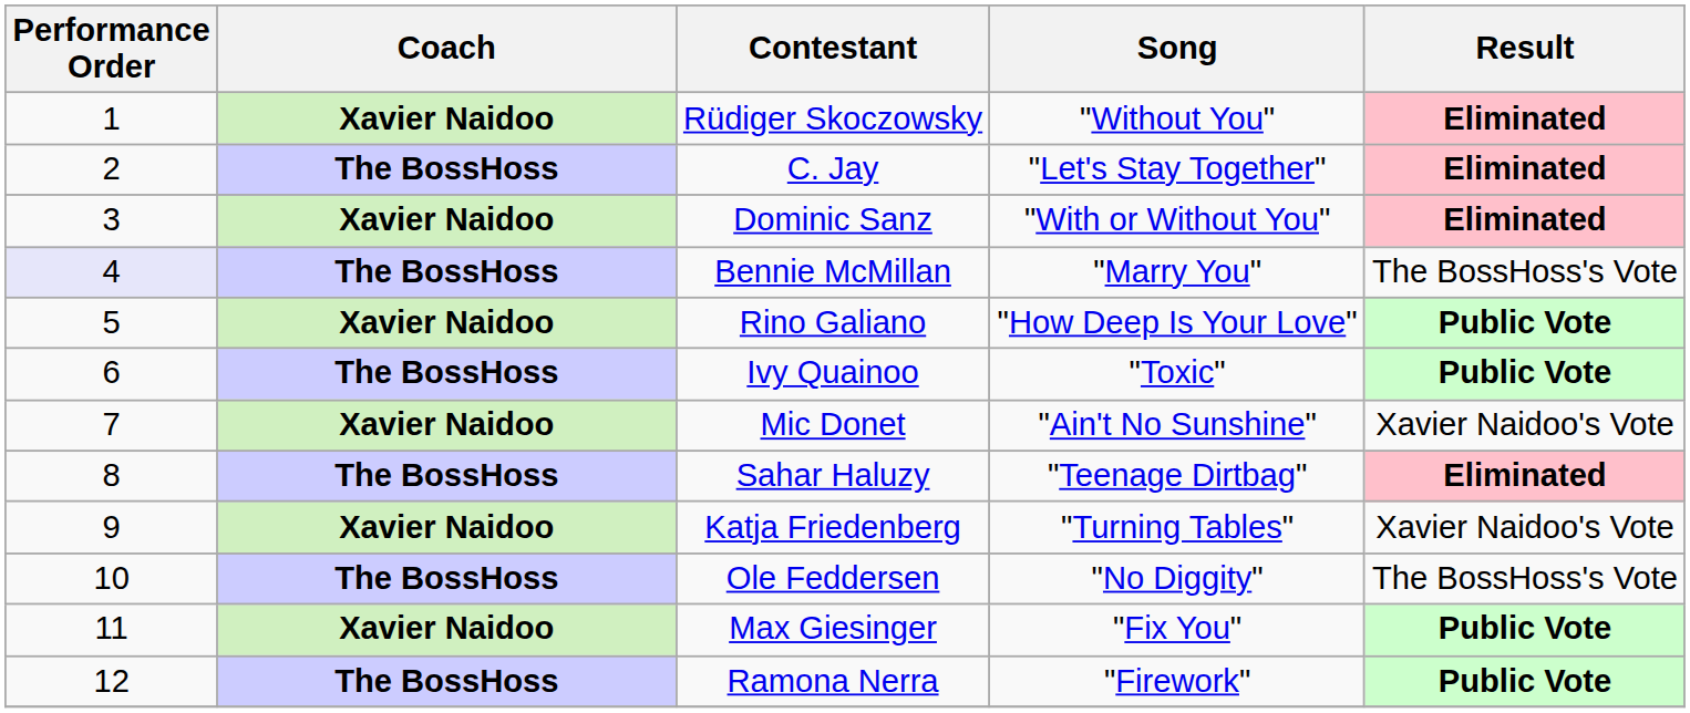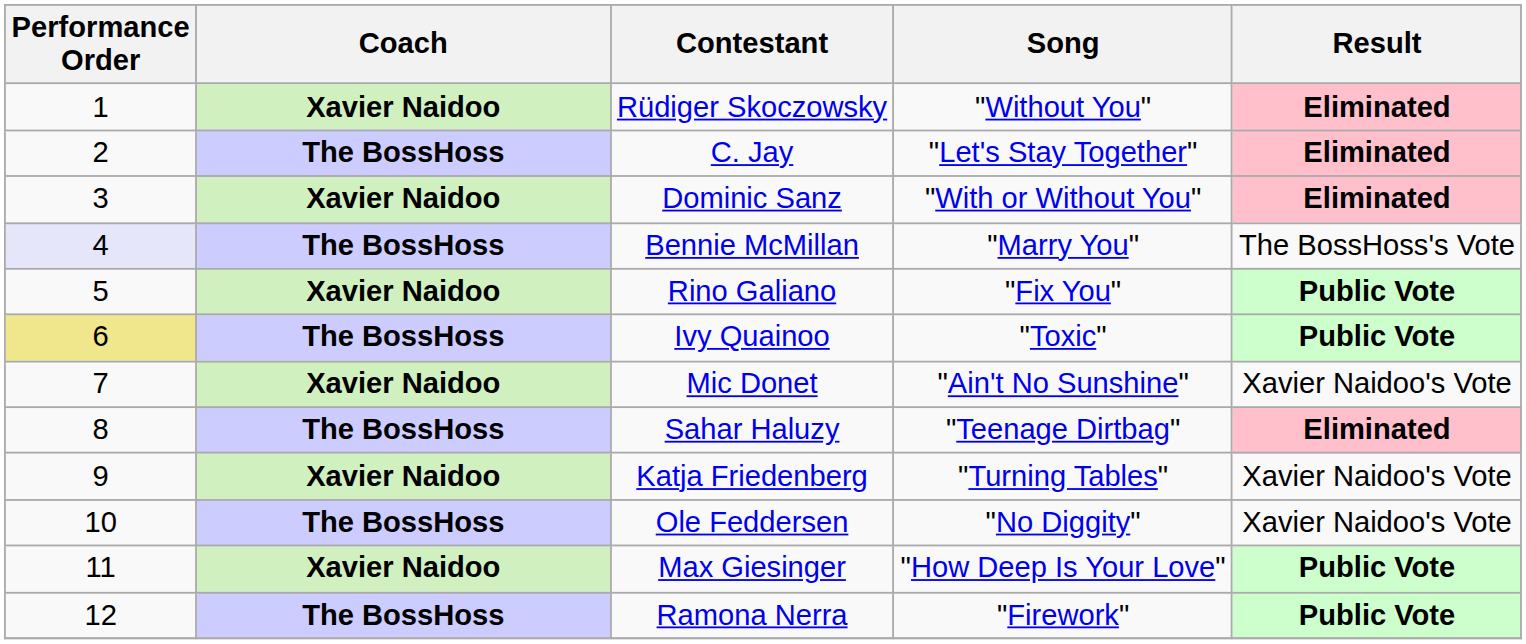 <table class="wikitable sortable" style="text-align: center; width: auto;">
 <tr>
 <th>Performance <br>Order</th>
 <th>Coach<br></th>
 <th>Contestant</th>
 <th>Song</th>
 <th>Result</th>
 </tr>
 <tr>
 <td>1</td>
 <th style="background-color:#d0f0c0" width="220px">Xavier Naidoo</th>
 <td><a href='#'>Rüdiger Skoczowsky</a></td>
 <td>"<a href='#'>Without You</a>"</td>
 <th style="background:pink;">Eliminated</th>
 </tr>
 <tr>
 <td>2</td>
 <th style="background-color:#ccf" width="220px">The BossHoss</th>
 <td><a href='#'>C. Jay</a></td>
 <td>"<a href='#'>Let's Stay Together</a>"</td>
 <th style="background:pink;">Eliminated</th>
 </tr>
 <tr>
 <td>3</td>
 <th style="background-color:#d0f0c0" width="220px">Xavier Naidoo</th>
 <td><a href='#'>Dominic Sanz</a></td>
 <td>"<a href='#'>With or Without You</a>"</td>
 <th style="background:pink;">Eliminated</th>
 </tr>
 <tr>
 <td style="background: lavender;">4</td>
 <th style="background-color:#ccf" width="220px">The BossHoss</th>
 <td><a href='#'>Bennie McMillan</a></td>
 <td>"<a href='#'>Marry You</a>"</td>
 <td>The BossHoss's Vote</td>
 </tr>
 <tr>
 <td>5</td>
 <th style="background-color:#d0f0c0" width="220px">Xavier Naidoo</th>
 <td><a href='#'>Rino Galiano</a></td>
-<td>"<a href='#'>How Deep Is Your Love</a>"</td>
+<td>"<a href='#'>Fix You</a>"</td>
 <th style="background:#cfc">Public Vote</th>
 </tr>
 <tr>
-<td>6</td>
+<td style="background: khaki;">6</td>
 <th style="background-color:#ccf" width="220px">The BossHoss</th>
 <td><a href='#'>Ivy Quainoo</a></td>
 <td>"<a href='#'>Toxic</a>"</td>
 <th style="background:#cfc">Public Vote</th>
 </tr>
 <tr>
 <td>7</td>
 <th style="background-color:#d0f0c0" width="220px">Xavier Naidoo</th>
 <td><a href='#'>Mic Donet</a></td>
 <td>"<a href='#'>Ain't No Sunshine</a>"</td>
 <td>Xavier Naidoo's Vote</td>
 </tr>
 <tr>
 <td>8</td>
 <th style="background-color:#ccf" width="220px">The BossHoss</th>
 <td><a href='#'>Sahar Haluzy</a></td>
 <td>"<a href='#'>Teenage Dirtbag</a>"</td>
 <th style="background:pink;">Eliminated</th>
 </tr>
 <tr>
 <td>9</td>
 <th style="background-color:#d0f0c0" width="220px">Xavier Naidoo</th>
 <td><a href='#'>Katja Friedenberg</a></td>
 <td>"<a href='#'>Turning Tables</a>"</td>
 <td>Xavier Naidoo's Vote</td>
 </tr>
 <tr>
 <td>10</td>
 <th style="background-color:#ccf" width="220px">The BossHoss</th>
 <td><a href='#'>Ole Feddersen</a></td>
 <td>"<a href='#'>No Diggity</a>"</td>
-<td>The BossHoss's Vote</td>
+<td>Xavier Naidoo's Vote</td>
 </tr>
 <tr>
 <td>11</td>
 <th style="background-color:#d0f0c0" width="220px">Xavier Naidoo</th>
 <td><a href='#'>Max Giesinger</a></td>
-<td>"<a href='#'>Fix You</a>"</td>
+<td>"<a href='#'>How Deep Is Your Love</a>"</td>
 <th style="background:#cfc">Public Vote</th>
 </tr>
 <tr>
 <td>12</td>
 <th style="background-color:#ccf" width="220px">The BossHoss</th>
 <td><a href='#'>Ramona Nerra</a></td>
 <td>"<a href='#'>Firework</a>"</td>
 <th style="background:#cfc">Public Vote</th>
 </tr>
 <tr>
 </tr>
 </table>
